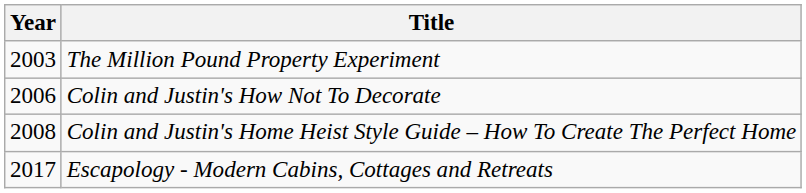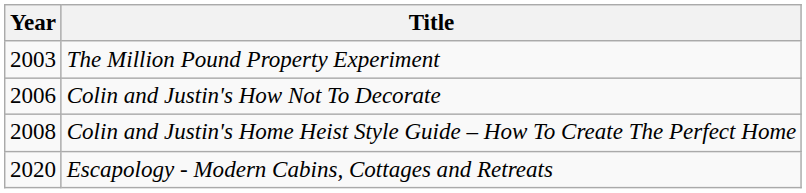 <table class="wikitable">
 <tr>
 <th>Year</th>
 <th>Title</th>
 </tr>
 <tr>
 <td>2003</td>
 <td><em>The Million Pound Property Experiment</em></td>
 </tr>
 <tr>
 <td>2006</td>
 <td><em>Colin and Justin's How Not To Decorate</em></td>
 </tr>
 <tr>
 <td>2008</td>
 <td><em>Colin and Justin's Home Heist Style Guide – How To Create The Perfect Home</em></td>
 </tr>
 <tr>
-<td>2017</td>
+<td>2020</td>
 <td><em>Escapology - Modern Cabins, Cottages and Retreats</em></td>
 </tr>
 </table>
